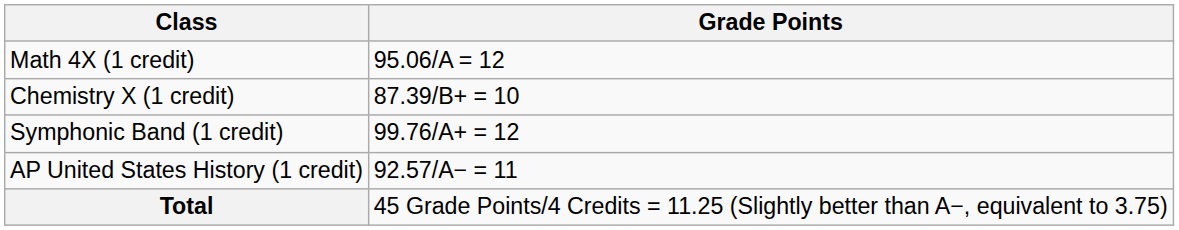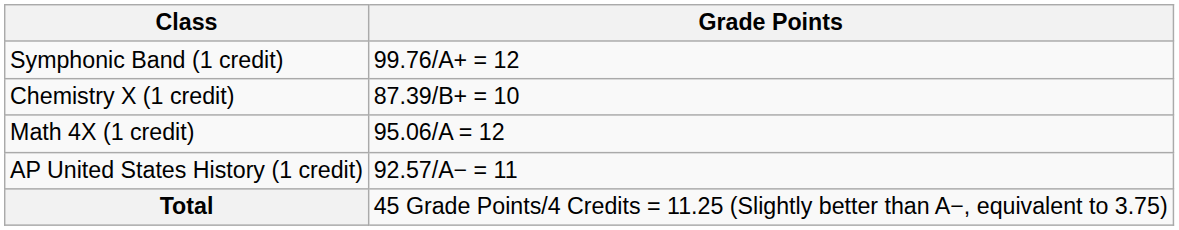 <table class="wikitable">
 <tr>
 <th>Class</th>
 <th>Grade Points</th>
 </tr>
 <tr>
-<td>Math 4X (1 credit)</td>
-<td>95.06/A = 12</td>
+<td>Symphonic Band (1 credit)</td>
+<td>99.76/A+ = 12</td>
 </tr>
 <tr>
 <td>Chemistry X (1 credit)</td>
 <td>87.39/B+ = 10</td>
 </tr>
 <tr>
-<td>Symphonic Band (1 credit)</td>
-<td>99.76/A+ = 12</td>
+<td>Math 4X (1 credit)</td>
+<td>95.06/A = 12</td>
 </tr>
 <tr>
 <td>AP United States History (1 credit)</td>
 <td>92.57/A− = 11</td>
 </tr>
 <tr>
 <th>Total</th>
 <td>45 Grade Points/4 Credits = 11.25 (Slightly better than A−, equivalent to 3.75)</td>
 </tr>
 </table>
